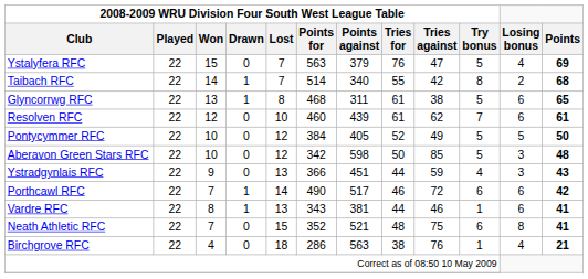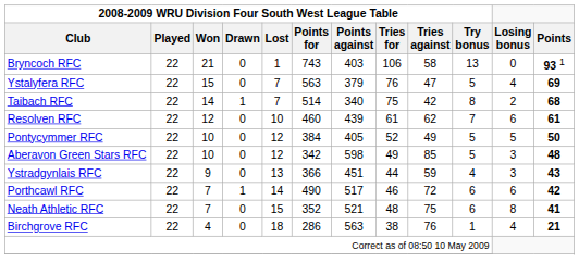 <table class="wikitable" style="float:left; margin-right:15px; text-align: center;">
 <tr>
 <td colspan="10" bgcolor="#FFFFFF" cellpadding="0" cellspacing="0"><strong>2008-2009 WRU Division Four South West League Table</strong></td>
 </tr>
 <tr>
 <th bgcolor="#efefef" width="200">Club</th>
 <th bgcolor="#efefef" width="20">Played</th>
 <th bgcolor="#efefef" width="20">Won</th>
 <th bgcolor="#efefef" width="20">Drawn</th>
 <th bgcolor="#efefef" width="20">Lost</th>
 <th bgcolor="#efefef" width="20">Points for</th>
 <th bgcolor="#efefef" width="20">Points against</th>
 <th bgcolor="#efefef" width="20">Tries for</th>
 <th bgcolor="#efefef" width="20">Tries against</th>
 <th bgcolor="#efefef" width="20">Try bonus</th>
 <th bgcolor="#efefef" width="20">Losing bonus</th>
 <th bgcolor="#efefef" width="20">Points</th>
+</tr>
+<tr bgcolor=#ffffff align=center>
+<td align=left><a href='#'>Bryncoch RFC</a></td>
+<td>22</td>
+<td>21</td>
+<td>0</td>
+<td>1</td>
+<td>743</td>
+<td>403</td>
+<td>106</td>
+<td>58</td>
+<td>13</td>
+<td>0</td>
+<td><strong> 93 </strong><sup>1</sup></td>
 </tr>
 <tr bgcolor=#ffffff align=center>
 <td align=left><a href='#'>Ystalyfera RFC</a></td>
 <td>22</td>
 <td>15</td>
 <td>0</td>
 <td>7</td>
 <td>563</td>
 <td>379</td>
 <td>76</td>
 <td>47</td>
 <td>5</td>
 <td>4</td>
 <td><strong> 69 </strong></td>
 </tr>
 <tr bgcolor=#ffffff align=center>
 <td align=left><a href='#'>Taibach RFC</a></td>
 <td>22</td>
 <td>14</td>
 <td>1</td>
 <td>7</td>
 <td>514</td>
 <td>340</td>
-<td>55</td>
+<td>75</td>
 <td>42</td>
 <td>8</td>
 <td>2</td>
 <td><strong> 68 </strong></td>
-</tr>
-<tr bgcolor=#ffffff align=center>
-<td align=left><a href='#'>Glyncorrwg RFC</a></td>
-<td>22</td>
-<td>13</td>
-<td>1</td>
-<td>8</td>
-<td>468</td>
-<td>311</td>
-<td>61</td>
-<td>38</td>
-<td>5</td>
-<td>6</td>
-<td><strong> 65 </strong></td>
 </tr>
 <tr bgcolor=#ffffff align=center>
 <td align=left><a href='#'>Resolven RFC</a></td>
 <td>22</td>
 <td>12</td>
 <td>0</td>
 <td>10</td>
 <td>460</td>
 <td>439</td>
 <td>61</td>
 <td>62</td>
 <td>7</td>
 <td>6</td>
 <td><strong> 61 </strong></td>
 </tr>
 <tr bgcolor=#ffffff align=center>
 <td align=left><a href='#'>Pontycymmer RFC</a></td>
 <td>22</td>
 <td>10</td>
 <td>0</td>
 <td>12</td>
 <td>384</td>
 <td>405</td>
 <td>52</td>
 <td>49</td>
 <td>5</td>
 <td>5</td>
 <td><strong> 50 </strong></td>
 </tr>
 <tr bgcolor=#ffffff align=center>
 <td align=left><a href='#'>Aberavon Green Stars RFC</a></td>
 <td>22</td>
 <td>10</td>
 <td>0</td>
 <td>12</td>
 <td>342</td>
 <td>598</td>
-<td>50</td>
+<td>49</td>
 <td>85</td>
 <td>5</td>
 <td>3</td>
 <td><strong> 48 </strong></td>
 </tr>
 <tr bgcolor=#ffffff align=center>
 <td align=left><a href='#'>Ystradgynlais RFC</a></td>
 <td>22</td>
 <td>9</td>
 <td>0</td>
 <td>13</td>
 <td>366</td>
 <td>451</td>
 <td>44</td>
 <td>59</td>
 <td>4</td>
 <td>3</td>
 <td><strong> 43 </strong></td>
 </tr>
 <tr bgcolor=#ffffff align=center>
 <td align=left><a href='#'>Porthcawl RFC</a></td>
 <td>22</td>
 <td>7</td>
 <td>1</td>
 <td>14</td>
 <td>490</td>
 <td>517</td>
 <td>46</td>
 <td>72</td>
 <td>6</td>
 <td>6</td>
 <td><strong> 42 </strong></td>
-</tr>
-<tr bgcolor=#ffffff align=center>
-<td align=left><a href='#'>Vardre RFC</a></td>
-<td>22</td>
-<td>8</td>
-<td>1</td>
-<td>13</td>
-<td>343</td>
-<td>381</td>
-<td>44</td>
-<td>46</td>
-<td>1</td>
-<td>6</td>
-<td><strong> 41 </strong></td>
 </tr>
 <tr bgcolor=#ffffff align=center>
 <td align=left><a href='#'>Neath Athletic RFC</a></td>
 <td>22</td>
 <td>7</td>
 <td>0</td>
 <td>15</td>
 <td>352</td>
 <td>521</td>
 <td>48</td>
 <td>75</td>
 <td>6</td>
 <td>8</td>
 <td><strong> 41 </strong></td>
 </tr>
 <tr bgcolor=#ffffff align=center>
 <td align=left><a href='#'>Birchgrove RFC</a></td>
 <td>22</td>
 <td>4</td>
 <td>0</td>
 <td>18</td>
 <td>286</td>
 <td>563</td>
 <td>38</td>
 <td>76</td>
 <td>1</td>
 <td>4</td>
 <td><strong> 21 </strong></td>
 </tr>
 <tr>
 <td colspan="10" align="right" bgcolor="#FFFFFF" cellpadding="0" cellspacing="0"><small>Correct as of 08:50 10 May 2009</small></td>
 </tr>
 <tr>
 </tr>
 </table>
